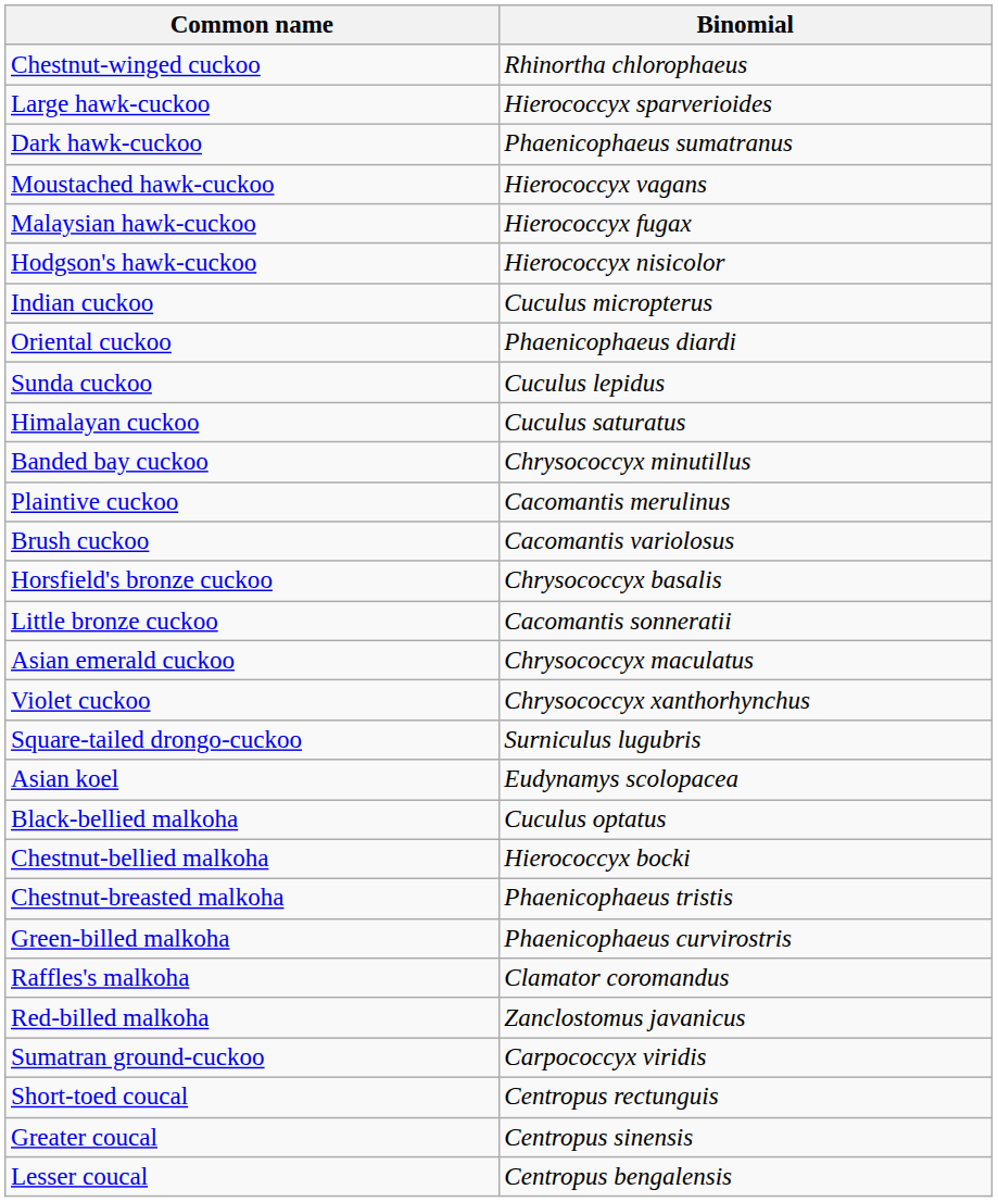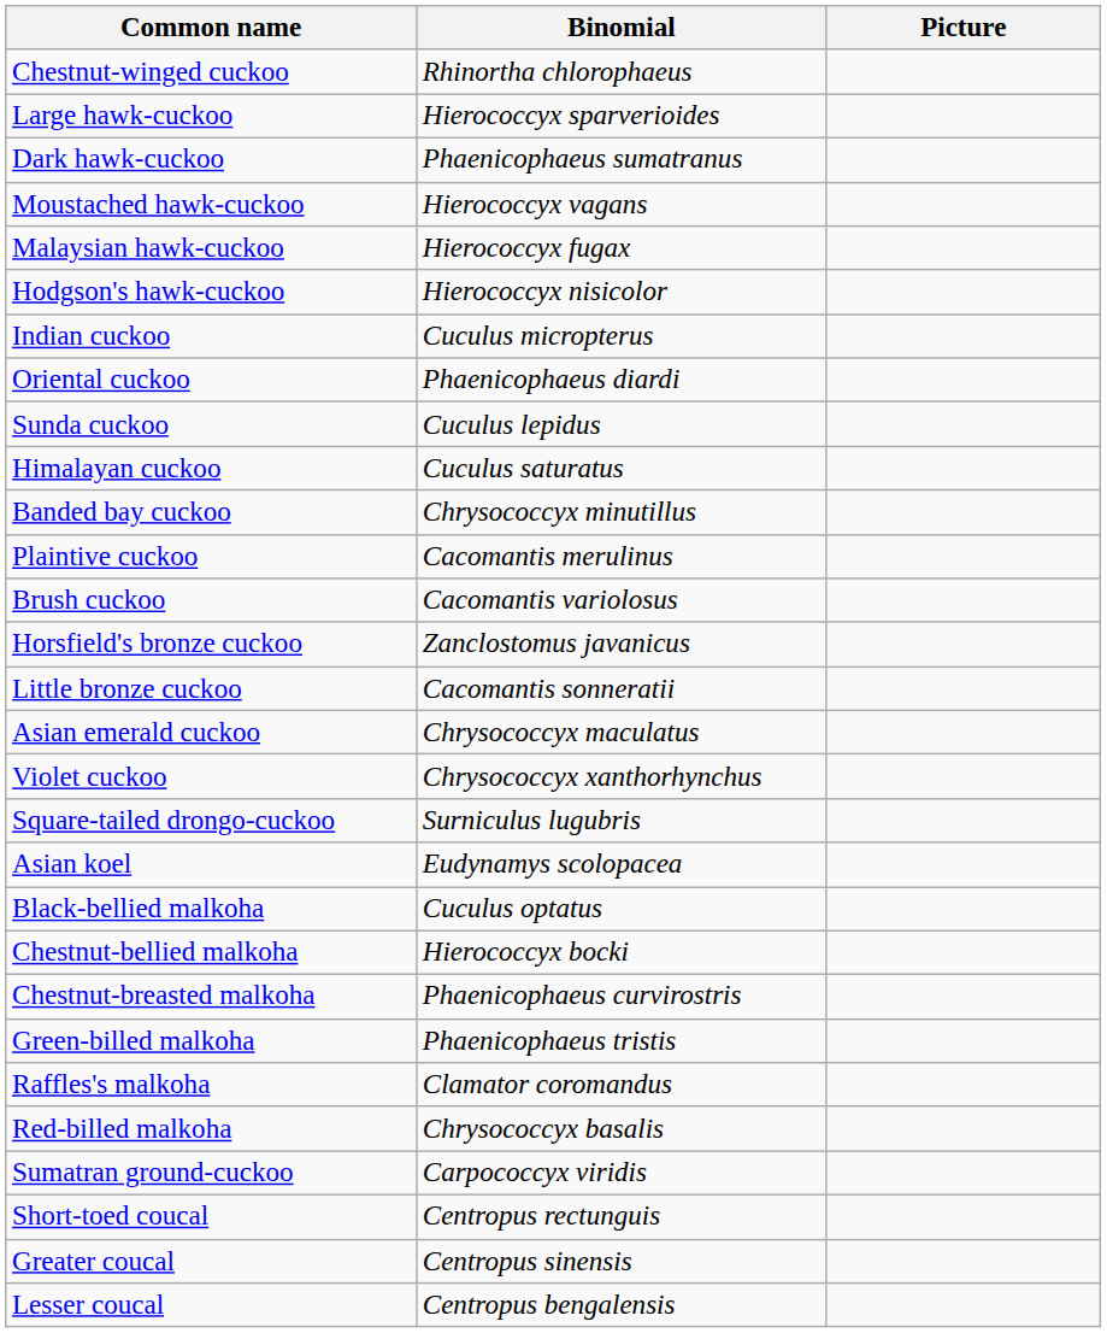 <table width=50% class="wikitable">
 <tr>
 <th width=30%>Common name</th>
 <th width=30%>Binomial</th>
+<th width=20%>Picture</th>
 </tr>
 <tr>
 <td><a href='#'>Chestnut-winged cuckoo</a></td>
 <td><em>Rhinortha chlorophaeus</em></td>
+<td></td>
 </tr>
 <tr>
 <td><a href='#'>Large hawk-cuckoo</a></td>
 <td><em>Hierococcyx sparverioides</em></td>
+<td></td>
 </tr>
 <tr>
 <td><a href='#'>Dark hawk-cuckoo</a></td>
 <td><em>Phaenicophaeus sumatranus</em></td>
+<td></td>
 </tr>
 <tr>
 <td><a href='#'>Moustached hawk-cuckoo</a></td>
 <td><em>Hierococcyx vagans</em></td>
+<td></td>
 </tr>
 <tr>
 <td><a href='#'>Malaysian hawk-cuckoo</a></td>
 <td><em>Hierococcyx fugax</em></td>
+<td></td>
 </tr>
 <tr>
 <td><a href='#'>Hodgson's hawk-cuckoo</a></td>
 <td><em>Hierococcyx nisicolor</em></td>
+<td></td>
 </tr>
 <tr>
 <td><a href='#'>Indian cuckoo</a></td>
 <td><em>Cuculus micropterus</em></td>
+<td></td>
 </tr>
 <tr>
 <td><a href='#'>Oriental cuckoo</a></td>
 <td><em>Phaenicophaeus diardi</em></td>
+<td></td>
 </tr>
 <tr>
 <td><a href='#'>Sunda cuckoo</a></td>
 <td><em>Cuculus lepidus</em></td>
+<td></td>
 </tr>
 <tr>
 <td><a href='#'>Himalayan cuckoo</a></td>
 <td><em>Cuculus saturatus</em></td>
+<td></td>
 </tr>
 <tr>
 <td><a href='#'>Banded bay cuckoo</a></td>
 <td><em>Chrysococcyx minutillus</em></td>
+<td></td>
 </tr>
 <tr>
 <td><a href='#'>Plaintive cuckoo</a></td>
 <td><em>Cacomantis merulinus</em></td>
+<td></td>
 </tr>
 <tr>
 <td><a href='#'>Brush cuckoo</a></td>
 <td><em>Cacomantis variolosus</em></td>
+<td></td>
 </tr>
 <tr>
 <td><a href='#'>Horsfield's bronze cuckoo</a></td>
-<td><em>Chrysococcyx basalis</em></td>
+<td><em>Zanclostomus javanicus</em></td>
+<td></td>
 </tr>
 <tr>
 <td><a href='#'>Little bronze cuckoo</a></td>
 <td><em>Cacomantis sonneratii</em></td>
+<td></td>
 </tr>
 <tr>
 <td><a href='#'>Asian emerald cuckoo</a></td>
 <td><em>Chrysococcyx maculatus</em></td>
+<td></td>
 </tr>
 <tr>
 <td><a href='#'>Violet cuckoo</a></td>
 <td><em>Chrysococcyx xanthorhynchus</em></td>
+<td></td>
 </tr>
 <tr>
 <td><a href='#'>Square-tailed drongo-cuckoo</a></td>
 <td><em>Surniculus lugubris</em></td>
+<td></td>
 </tr>
 <tr>
 <td><a href='#'>Asian koel</a></td>
 <td><em>Eudynamys scolopacea</em></td>
+<td></td>
 </tr>
 <tr>
 <td><a href='#'>Black-bellied malkoha</a></td>
 <td><em>Cuculus optatus</em></td>
+<td></td>
 </tr>
 <tr>
 <td><a href='#'>Chestnut-bellied malkoha</a></td>
 <td><em>Hierococcyx bocki</em></td>
+<td></td>
 </tr>
 <tr>
 <td><a href='#'>Chestnut-breasted malkoha</a></td>
-<td><em>Phaenicophaeus tristis</em></td>
+<td><em>Phaenicophaeus curvirostris</em></td>
+<td></td>
 </tr>
 <tr>
 <td><a href='#'>Green-billed malkoha</a></td>
-<td><em>Phaenicophaeus curvirostris</em></td>
+<td><em>Phaenicophaeus tristis</em></td>
+<td></td>
 </tr>
 <tr>
 <td><a href='#'>Raffles's malkoha</a></td>
 <td><em>Clamator coromandus</em></td>
+<td></td>
 </tr>
 <tr>
 <td><a href='#'>Red-billed malkoha</a></td>
-<td><em>Zanclostomus javanicus</em></td>
+<td><em>Chrysococcyx basalis</em></td>
+<td></td>
 </tr>
 <tr>
 <td><a href='#'>Sumatran ground-cuckoo</a></td>
 <td><em>Carpococcyx viridis</em></td>
+<td></td>
 </tr>
 <tr>
 <td><a href='#'>Short-toed coucal</a></td>
 <td><em>Centropus rectunguis</em></td>
+<td></td>
 </tr>
 <tr>
 <td><a href='#'>Greater coucal</a></td>
 <td><em>Centropus sinensis</em></td>
+<td></td>
 </tr>
 <tr>
 <td><a href='#'>Lesser coucal</a></td>
 <td><em>Centropus bengalensis</em></td>
+<td></td>
 </tr>
 </table>
